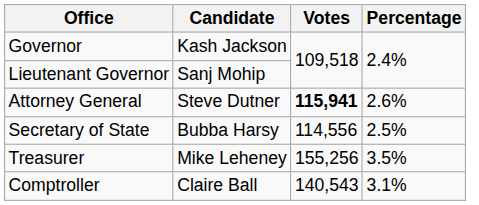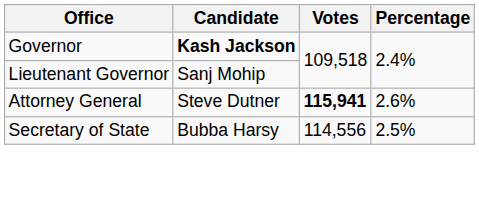 <table class="wikitable">
 <tr>
 <th>Office</th>
 <th>Candidate</th>
 <th>Votes</th>
 <th>Percentage</th>
 </tr>
 <tr>
 <td>Governor</td>
-<td>Kash Jackson</td>
+<td><strong>Kash Jackson</strong></td>
 <td rowspan=2>109,518</td>
 <td rowspan=2>2.4%</td>
 </tr>
 <tr>
 <td>Lieutenant Governor</td>
 <td>Sanj Mohip</td>
 </tr>
 <tr>
 <td>Attorney General</td>
 <td>Steve Dutner</td>
 <td><strong>115,941</strong></td>
 <td>2.6%</td>
 </tr>
 <tr>
 <td>Secretary of State</td>
 <td>Bubba Harsy</td>
 <td>114,556</td>
 <td>2.5%</td>
 </tr>
-<tr>
-<td>Treasurer</td>
-<td>Mike Leheney</td>
-<td>155,256</td>
-<td>3.5%</td>
-</tr>
-<tr>
-<td>Comptroller</td>
-<td>Claire Ball</td>
-<td>140,543</td>
-<td>3.1%</td>
-</tr>
 </table>
